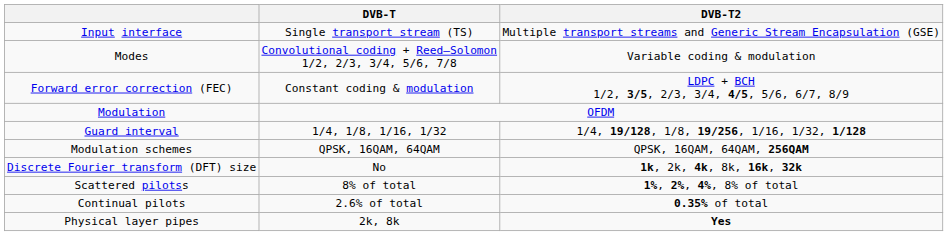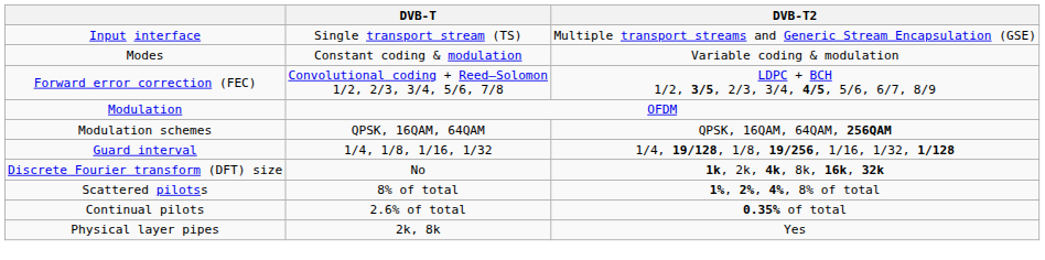 <table class="wikitable" style="text-align:center;">
 <tr>
 <th></th>
 <th>DVB-T</th>
 <th>DVB-T2</th>
 </tr>
 <tr>
 <td><a href='#'>Input</a> <a href='#'>interface</a></td>
 <td>Single <a href='#'>transport stream</a> (TS)</td>
 <td>Multiple <a href='#'>transport streams</a> and <a href='#'>Generic Stream Encapsulation</a> (GSE)</td>
 </tr>
 <tr>
 <td>Modes</td>
-<td><a href='#'>Convolutional coding</a> + <a href='#'>Reed–Solomon</a><br> 1/2, 2/3, 3/4, 5/6, 7/8</td>
+<td>Constant coding & <a href='#'>modulation</a></td>
 <td>Variable coding & modulation</td>
 </tr>
 <tr>
 <td><a href='#'>Forward error correction</a> (FEC)</td>
-<td>Constant coding & <a href='#'>modulation</a></td>
+<td><a href='#'>Convolutional coding</a> + <a href='#'>Reed–Solomon</a><br> 1/2, 2/3, 3/4, 5/6, 7/8</td>
 <td><a href='#'>LDPC</a> + <a href='#'>BCH</a><br> 1/2, <strong>3/5</strong>, 2/3, 3/4, <strong>4/5</strong>, 5/6, 6/7, 8/9</td>
 </tr>
 <tr>
 <td><a href='#'>Modulation</a></td>
 <td colspan="2"><a href='#'>OFDM</a></td>
 </tr>
 <tr>
+<td>Modulation schemes</td>
+<td>QPSK, 16QAM, 64QAM</td>
+<td>QPSK, 16QAM, 64QAM, <strong>256QAM</strong></td>
+</tr>
+<tr>
 <td><a href='#'>Guard interval</a></td>
 <td>1/4, 1/8, 1/16, 1/32</td>
 <td>1/4, <strong>19/128</strong>, 1/8, <strong>19/256</strong>, 1/16, 1/32, <strong>1/128</strong></td>
-</tr>
-<tr>
-<td>Modulation schemes</td>
-<td>QPSK, 16QAM, 64QAM</td>
-<td>QPSK, 16QAM, 64QAM, <strong>256QAM</strong></td>
 </tr>
 <tr>
 <td><a href='#'>Discrete Fourier transform</a> (DFT) size</td>
 <td>No</td>
 <td><strong>1k</strong>, 2k, <strong>4k</strong>, 8k, <strong>16k</strong>, <strong>32k</strong></td>
 </tr>
 <tr>
 <td>Scattered <a href='#'>pilots</a>s</td>
 <td>8% of total</td>
 <td><strong>1%</strong>, <strong>2%</strong>, <strong>4%</strong>, 8% of total</td>
 </tr>
 <tr>
 <td>Continual pilots</td>
 <td>2.6% of total</td>
 <td><strong>0.35%</strong> of total</td>
 </tr>
 <tr>
 <td>Physical layer pipes</td>
 <td>2k, 8k</td>
-<td><strong>Yes</strong></td>
+<td>Yes</td>
 </tr>
 </table>
